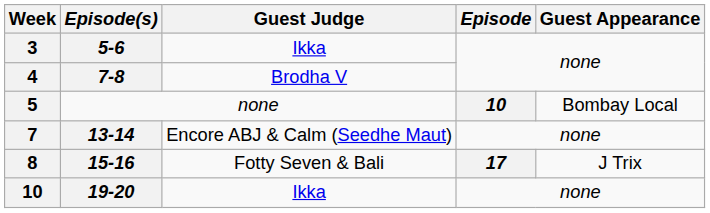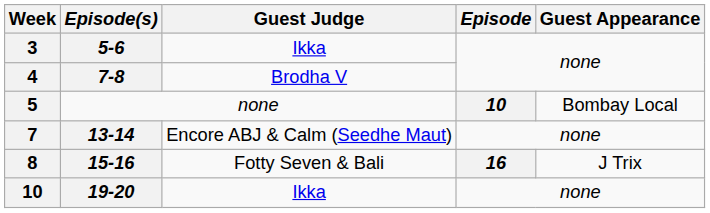 <table class="wikitable" style="text-align:center">
 <tr>
 <th>Week</th>
 <th><em>Episode(s)</em></th>
 <th>Guest Judge</th>
 <th><em>Episode</em></th>
 <th>Guest Appearance</th>
 </tr>
 <tr>
 <th>3</th>
 <th><em>5-6</em></th>
 <td><a href='#'>Ikka</a></td>
 <td colspan="2" rowspan="2"><em>none</em></td>
 </tr>
 <tr>
 <th>4</th>
 <th><em>7-8</em></th>
 <td><a href='#'>Brodha V</a></td>
 </tr>
 <tr>
 <th>5</th>
 <td colspan="2"><em>none</em></td>
 <th><em>10</em></th>
 <td>Bombay Local</td>
 </tr>
 <tr>
 <th>7</th>
 <th><em>13-14</em></th>
 <td>Encore ABJ & Calm (<a href='#'>Seedhe Maut</a>)</td>
 <td colspan="2"><em>none</em></td>
 </tr>
 <tr>
 <th>8</th>
 <th><em>15-16</em></th>
 <td>Fotty Seven & Bali</td>
-<th><em>17</em></th>
+<th><em>16</em></th>
 <td>J Trix</td>
 </tr>
 <tr>
 <th>10</th>
 <th><em>19-20</em></th>
 <td><a href='#'>Ikka</a></td>
 <td colspan="2"><em>none</em></td>
 </tr>
 </table>
